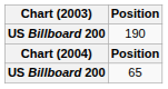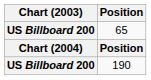 <table class="wikitable plainrowheaders" style="text-align:center">
 <tr>
 <th scope="col">Chart (2003)</th>
 <th scope="col">Position</th>
 </tr>
 <tr>
 <th scope="row">US <em>Billboard</em> 200</th>
-<td>190</td>
+<td>65</td>
 </tr>
 <tr>
 <th scope="col">Chart (2004)</th>
 <th scope="col">Position</th>
 </tr>
 <tr>
 <th scope="row">US <em>Billboard</em> 200</th>
-<td>65</td>
+<td>190</td>
 </tr>
 </table>
